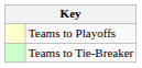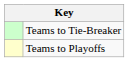 <table class="wikitable" style="text-align: center;">
 <tr>
 <th colspan=2>Key</th>
 </tr>
 <tr>
+<td style="background:#ccffcc; width:20px;"></td>
+<td align=left>Teams to Tie-Breaker</td>
+</tr>
+<tr>
 <td style="background:#ffc; width:20px;"></td>
 <td align=left>Teams to Playoffs</td>
 </tr>
-<tr>
-<td style="background:#ccffcc; width:20px;"></td>
-<td align=left>Teams to Tie-Breaker</td>
-</tr>
 </table>
